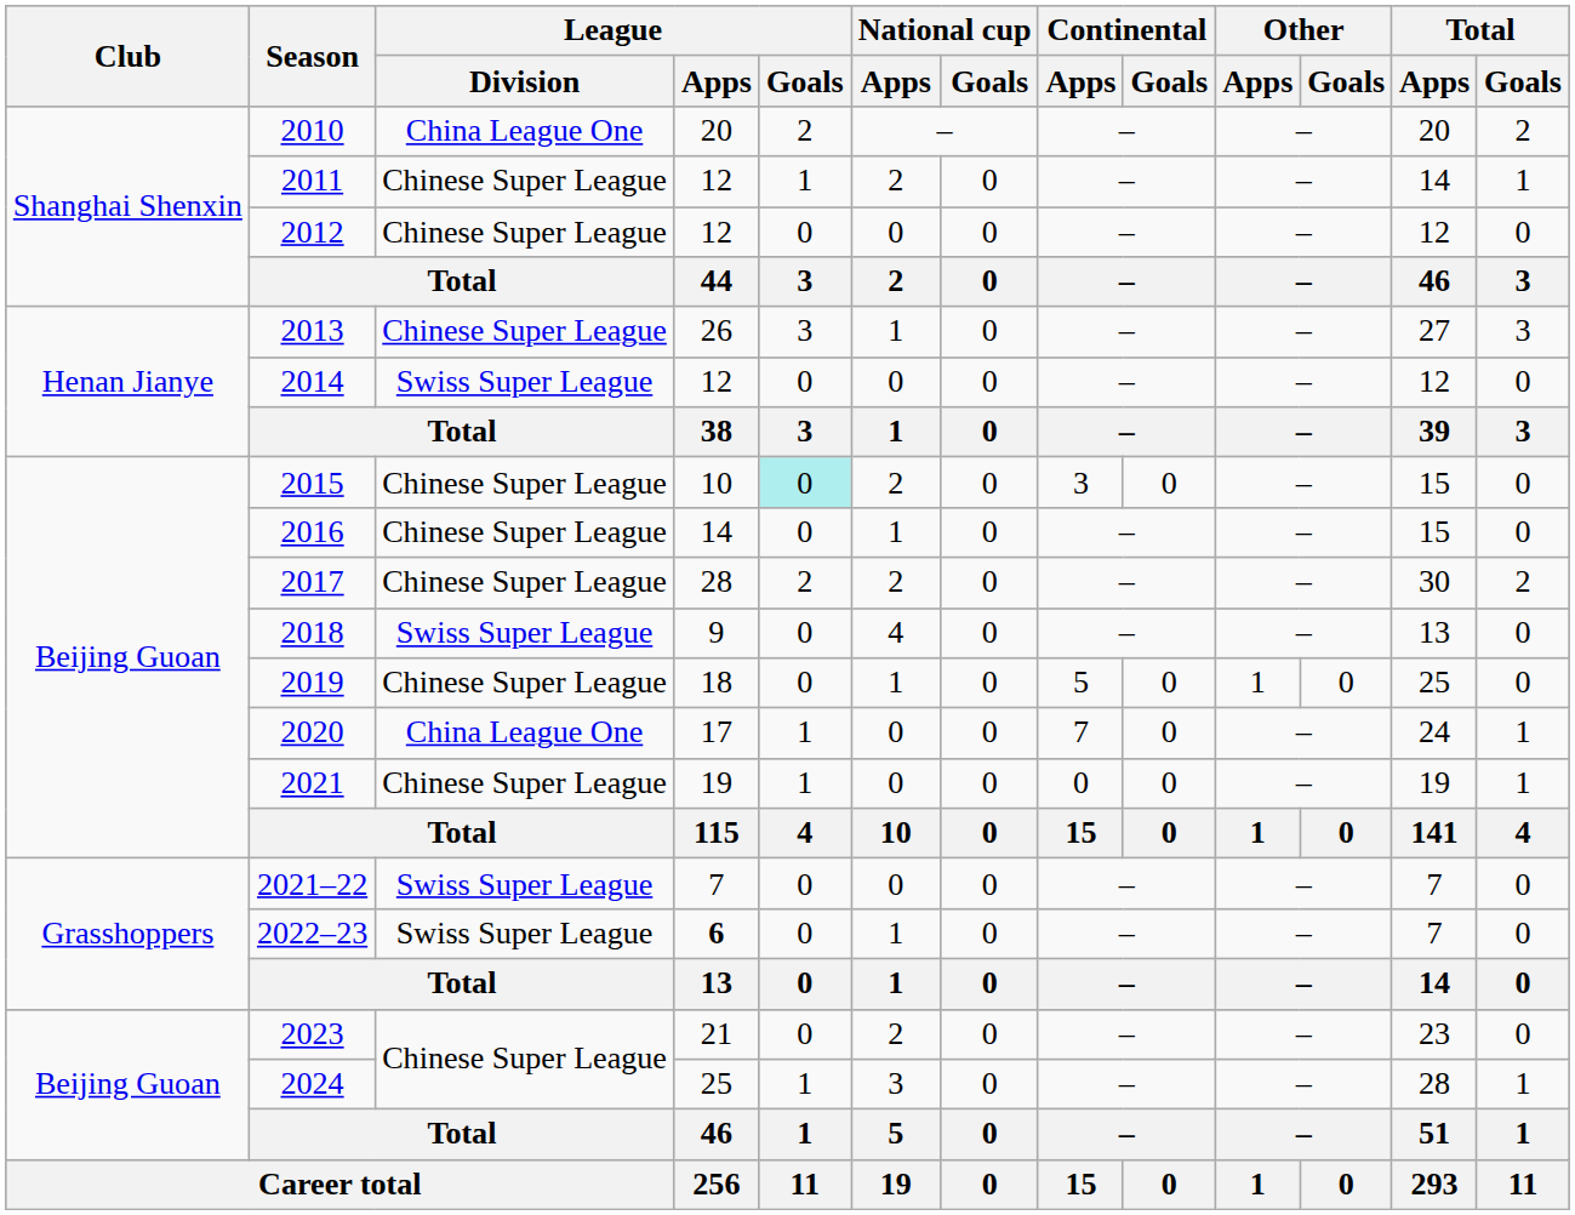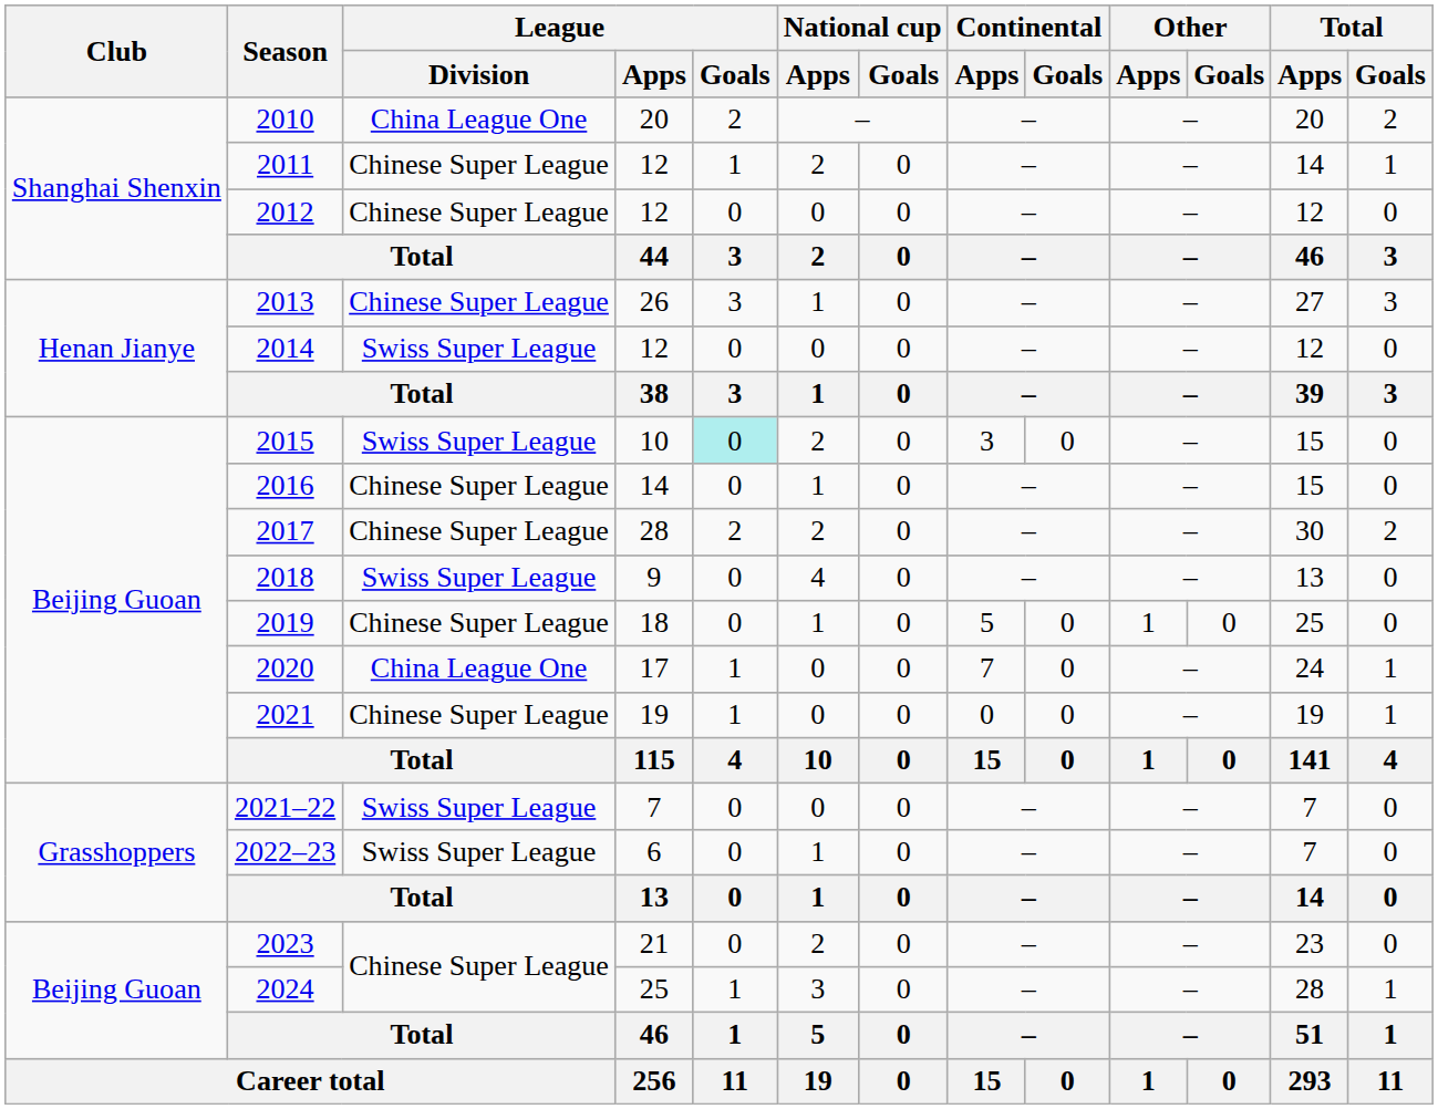 <table class="wikitable" style="text-align: center">
 <tr>
 <th rowspan="2">Club</th>
 <th rowspan="2">Season</th>
 <th colspan="3">League</th>
 <th colspan="2">National cup</th>
 <th colspan="2">Continental</th>
 <th colspan="2">Other</th>
 <th colspan="2">Total</th>
 </tr>
 <tr>
 <th>Division</th>
 <th>Apps</th>
 <th>Goals</th>
 <th>Apps</th>
 <th>Goals</th>
 <th>Apps</th>
 <th>Goals</th>
 <th>Apps</th>
 <th>Goals</th>
 <th>Apps</th>
 <th>Goals</th>
 </tr>
 <tr>
 <td rowspan="4"><a href='#'>Shanghai Shenxin</a></td>
 <td><a href='#'>2010</a></td>
 <td><a href='#'>China League One</a></td>
 <td>20</td>
 <td>2</td>
 <td colspan="2">–</td>
 <td colspan="2">–</td>
 <td colspan="2">–</td>
 <td>20</td>
 <td>2</td>
 </tr>
 <tr>
 <td><a href='#'>2011</a></td>
 <td>Chinese Super League</td>
 <td>12</td>
 <td>1</td>
 <td>2</td>
 <td>0</td>
 <td colspan="2">–</td>
 <td colspan="2">–</td>
 <td>14</td>
 <td>1</td>
 </tr>
 <tr>
 <td><a href='#'>2012</a></td>
 <td>Chinese Super League</td>
 <td>12</td>
 <td>0</td>
 <td>0</td>
 <td>0</td>
 <td colspan="2">–</td>
 <td colspan="2">–</td>
 <td>12</td>
 <td>0</td>
 </tr>
 <tr>
 <th colspan="2">Total</th>
 <th>44</th>
 <th>3</th>
 <th>2</th>
 <th>0</th>
 <th colspan="2">–</th>
 <th colspan="2">–</th>
 <th>46</th>
 <th>3</th>
 </tr>
 <tr>
 <td rowspan="3"><a href='#'>Henan Jianye</a></td>
 <td><a href='#'>2013</a></td>
 <td><a href='#'>Chinese Super League</a></td>
 <td>26</td>
 <td>3</td>
 <td>1</td>
 <td>0</td>
 <td colspan="2">–</td>
 <td colspan="2">–</td>
 <td>27</td>
 <td>3</td>
 </tr>
 <tr>
 <td><a href='#'>2014</a></td>
 <td><a href='#'>Swiss Super League</a></td>
 <td>12</td>
 <td>0</td>
 <td>0</td>
 <td>0</td>
 <td colspan="2">–</td>
 <td colspan="2">–</td>
 <td>12</td>
 <td>0</td>
 </tr>
 <tr>
 <th colspan="2">Total</th>
 <th>38</th>
 <th>3</th>
 <th>1</th>
 <th>0</th>
 <th colspan="2">–</th>
 <th colspan="2">–</th>
 <th>39</th>
 <th>3</th>
 </tr>
 <tr>
 <td rowspan="8"><a href='#'>Beijing Guoan</a></td>
 <td><a href='#'>2015</a></td>
-<td>Chinese Super League</td>
+<td><a href='#'>Swiss Super League</a></td>
 <td>10</td>
 <td style="background: paleturquoise;">0</td>
 <td>2</td>
 <td>0</td>
 <td>3</td>
 <td>0</td>
 <td colspan="2">–</td>
 <td>15</td>
 <td>0</td>
 </tr>
 <tr>
 <td><a href='#'>2016</a></td>
 <td>Chinese Super League</td>
 <td>14</td>
 <td>0</td>
 <td>1</td>
 <td>0</td>
 <td colspan="2">–</td>
 <td colspan="2">–</td>
 <td>15</td>
 <td>0</td>
 </tr>
 <tr>
 <td><a href='#'>2017</a></td>
 <td>Chinese Super League</td>
 <td>28</td>
 <td>2</td>
 <td>2</td>
 <td>0</td>
 <td colspan="2">–</td>
 <td colspan="2">–</td>
 <td>30</td>
 <td>2</td>
 </tr>
 <tr>
 <td><a href='#'>2018</a></td>
 <td><a href='#'>Swiss Super League</a></td>
 <td>9</td>
 <td>0</td>
 <td>4</td>
 <td>0</td>
 <td colspan="2">–</td>
 <td colspan="2">–</td>
 <td>13</td>
 <td>0</td>
 </tr>
 <tr>
 <td><a href='#'>2019</a></td>
 <td>Chinese Super League</td>
 <td>18</td>
 <td>0</td>
 <td>1</td>
 <td>0</td>
 <td>5</td>
 <td>0</td>
 <td>1</td>
 <td>0</td>
 <td>25</td>
 <td>0</td>
 </tr>
 <tr>
 <td><a href='#'>2020</a></td>
 <td><a href='#'>China League One</a></td>
 <td>17</td>
 <td>1</td>
 <td>0</td>
 <td>0</td>
 <td>7</td>
 <td>0</td>
 <td colspan="2">–</td>
 <td>24</td>
 <td>1</td>
 </tr>
 <tr>
 <td><a href='#'>2021</a></td>
 <td>Chinese Super League</td>
 <td>19</td>
 <td>1</td>
 <td>0</td>
 <td>0</td>
 <td>0</td>
 <td>0</td>
 <td colspan="2">–</td>
 <td>19</td>
 <td>1</td>
 </tr>
 <tr>
 <th colspan="2">Total</th>
 <th>115</th>
 <th>4</th>
 <th>10</th>
 <th>0</th>
 <th>15</th>
 <th>0</th>
 <th>1</th>
 <th>0</th>
 <th>141</th>
 <th>4</th>
 </tr>
 <tr>
 <td rowspan="3"><a href='#'>Grasshoppers</a></td>
 <td><a href='#'>2021–22</a></td>
 <td><a href='#'>Swiss Super League</a></td>
 <td>7</td>
 <td>0</td>
 <td>0</td>
 <td>0</td>
 <td colspan="2">–</td>
 <td colspan="2">–</td>
 <td>7</td>
 <td>0</td>
 </tr>
 <tr>
 <td><a href='#'>2022–23</a></td>
 <td>Swiss Super League</td>
-<td><strong>6</strong></td>
+<td>6</td>
 <td>0</td>
 <td>1</td>
 <td>0</td>
 <td colspan="2">–</td>
 <td colspan="2">–</td>
 <td>7</td>
 <td>0</td>
 </tr>
 <tr>
 <th colspan="2">Total</th>
 <th>13</th>
 <th>0</th>
 <th>1</th>
 <th>0</th>
 <th colspan="2">–</th>
 <th colspan="2">–</th>
 <th>14</th>
 <th>0</th>
 </tr>
 <tr>
 <td rowspan="3"><a href='#'>Beijing Guoan</a></td>
 <td><a href='#'>2023</a></td>
 <td rowspan="2">Chinese Super League</td>
 <td>21</td>
 <td>0</td>
 <td>2</td>
 <td>0</td>
 <td colspan="2">–</td>
 <td colspan="2">–</td>
 <td>23</td>
 <td>0</td>
 </tr>
 <tr>
 <td><a href='#'>2024</a></td>
 <td>25</td>
 <td>1</td>
 <td>3</td>
 <td>0</td>
 <td colspan="2">–</td>
 <td colspan="2">–</td>
 <td>28</td>
 <td>1</td>
 </tr>
 <tr>
 <th colspan="2">Total</th>
 <th>46</th>
 <th>1</th>
 <th>5</th>
 <th>0</th>
 <th colspan="2">–</th>
 <th colspan="2">–</th>
 <th>51</th>
 <th>1</th>
 </tr>
 <tr>
 <th colspan="3">Career total</th>
 <th>256</th>
 <th>11</th>
 <th>19</th>
 <th>0</th>
 <th>15</th>
 <th>0</th>
 <th>1</th>
 <th>0</th>
 <th>293</th>
 <th>11</th>
 </tr>
 </table>
